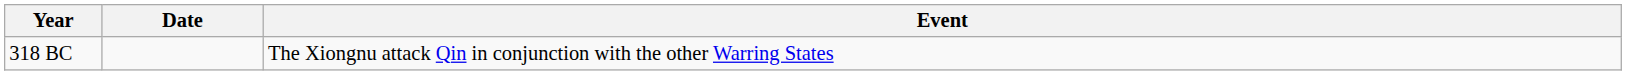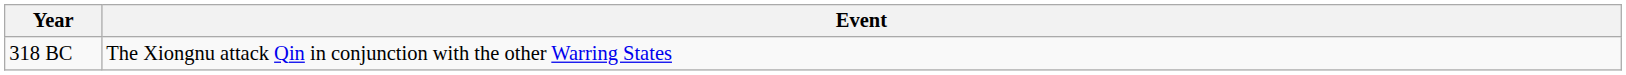 <table class="wikitable" width="100%">
 <tr>
 <th style="width:6%">Year</th>
-<th style="width:10%">Date</th>
 <th>Event</th>
 </tr>
 <tr>
 <td>318 BC</td>
-<td></td>
 <td>The Xiongnu attack <a href='#'>Qin</a> in conjunction with the other <a href='#'>Warring States</a></td>
 </tr>
 </table>
